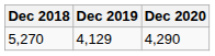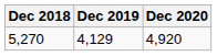 <table class="wikitable">
 <tr>
 <th>Dec 2018</th>
 <th>Dec 2019</th>
 <th>Dec 2020</th>
 </tr>
 <tr>
 <td>5,270</td>
 <td>4,129</td>
-<td>4,290</td>
+<td>4,920</td>
 </tr>
 </table>
